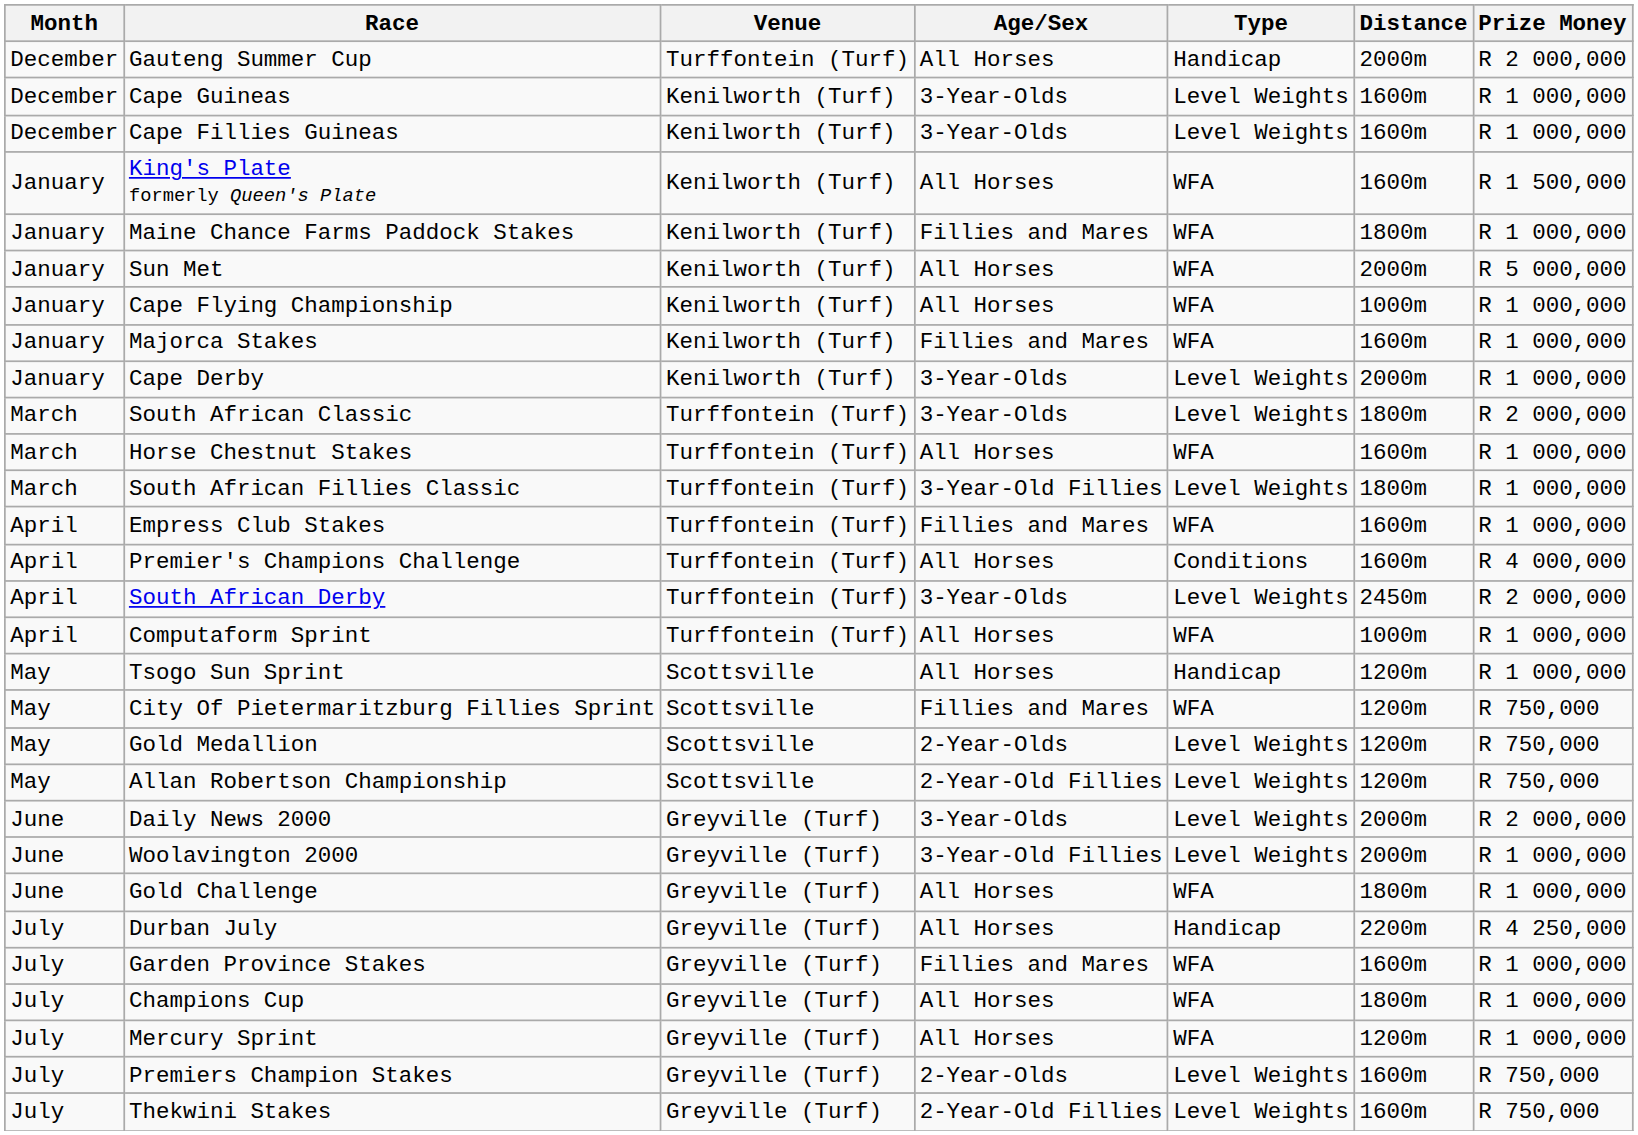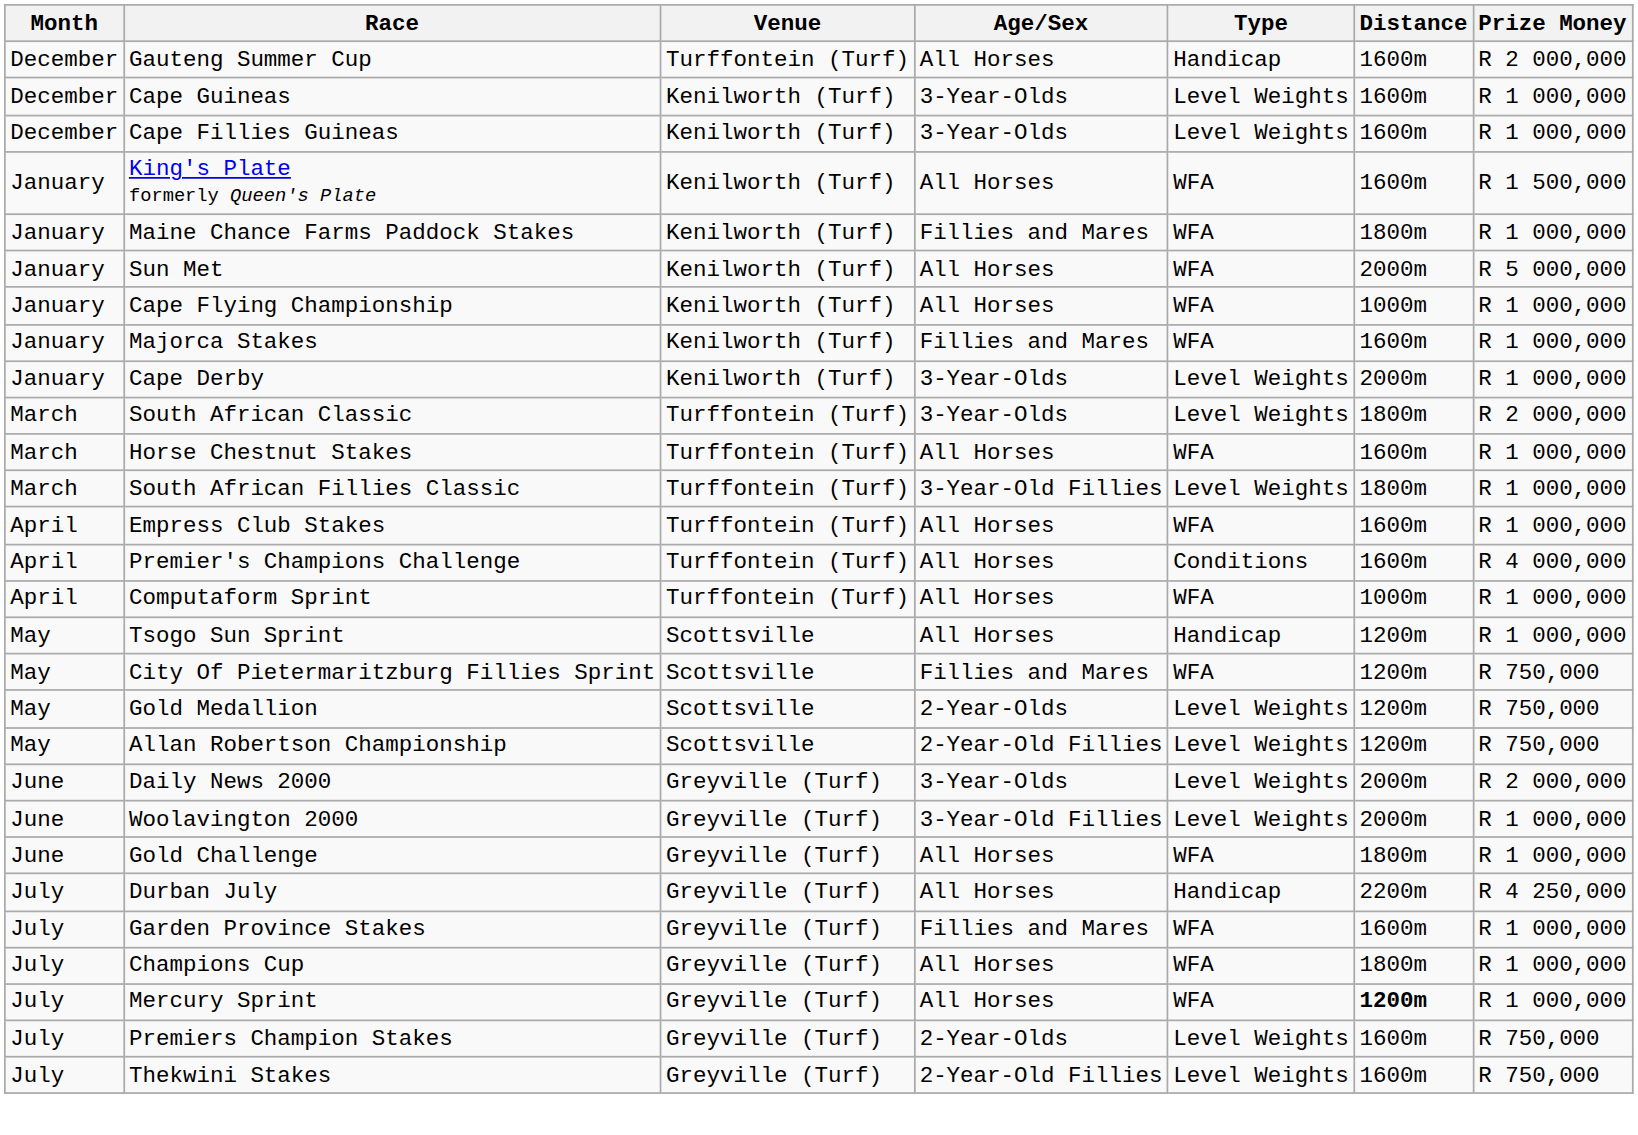 <table class="wikitable">
 <tr>
 <th>Month</th>
 <th>Race</th>
 <th>Venue</th>
 <th>Age/Sex</th>
 <th>Type</th>
 <th>Distance</th>
 <th>Prize Money</th>
 </tr>
 <tr>
 <td>December</td>
 <td>Gauteng Summer Cup</td>
 <td>Turffontein (Turf)</td>
 <td>All Horses</td>
 <td>Handicap</td>
-<td>2000m</td>
+<td>1600m</td>
 <td>R 2 000,000</td>
 </tr>
 <tr>
 <td>December</td>
 <td>Cape Guineas</td>
 <td>Kenilworth (Turf)</td>
 <td>3-Year-Olds</td>
 <td>Level Weights</td>
 <td>1600m</td>
 <td>R 1 000,000</td>
 </tr>
 <tr>
 <td>December</td>
 <td>Cape Fillies Guineas</td>
 <td>Kenilworth (Turf)</td>
 <td>3-Year-Olds</td>
 <td>Level Weights</td>
 <td>1600m</td>
 <td>R 1 000,000</td>
 </tr>
 <tr>
 <td>January</td>
 <td><a href='#'>King's Plate</a><small><br>formerly <em>Queen's Plate</em> </small></td>
 <td>Kenilworth (Turf)</td>
 <td>All Horses</td>
 <td>WFA</td>
 <td>1600m</td>
 <td>R 1 500,000</td>
 </tr>
 <tr>
 <td>January</td>
 <td>Maine Chance Farms Paddock Stakes</td>
 <td>Kenilworth (Turf)</td>
 <td>Fillies and Mares</td>
 <td>WFA</td>
 <td>1800m</td>
 <td>R 1 000,000</td>
 </tr>
 <tr>
 <td>January</td>
 <td>Sun Met</td>
 <td>Kenilworth (Turf)</td>
 <td>All Horses</td>
 <td>WFA</td>
 <td>2000m</td>
 <td>R 5 000,000</td>
 </tr>
 <tr>
 <td>January</td>
 <td>Cape Flying Championship</td>
 <td>Kenilworth (Turf)</td>
 <td>All Horses</td>
 <td>WFA</td>
 <td>1000m</td>
 <td>R 1 000,000</td>
 </tr>
 <tr>
 <td>January</td>
 <td>Majorca Stakes</td>
 <td>Kenilworth (Turf)</td>
 <td>Fillies and Mares</td>
 <td>WFA</td>
 <td>1600m</td>
 <td>R 1 000,000</td>
 </tr>
 <tr>
 <td>January</td>
 <td>Cape Derby</td>
 <td>Kenilworth (Turf)</td>
 <td>3-Year-Olds</td>
 <td>Level Weights</td>
 <td>2000m</td>
 <td>R 1 000,000</td>
 </tr>
 <tr>
 <td>March</td>
 <td>South African Classic</td>
 <td>Turffontein (Turf)</td>
 <td>3-Year-Olds</td>
 <td>Level Weights</td>
 <td>1800m</td>
 <td>R 2 000,000</td>
 </tr>
 <tr>
 <td>March</td>
 <td>Horse Chestnut Stakes</td>
 <td>Turffontein (Turf)</td>
 <td>All Horses</td>
 <td>WFA</td>
 <td>1600m</td>
 <td>R 1 000,000</td>
 </tr>
 <tr>
 <td>March</td>
 <td>South African Fillies Classic</td>
 <td>Turffontein (Turf)</td>
 <td>3-Year-Old Fillies</td>
 <td>Level Weights</td>
 <td>1800m</td>
 <td>R 1 000,000</td>
 </tr>
 <tr>
 <td>April</td>
 <td>Empress Club Stakes</td>
 <td>Turffontein (Turf)</td>
-<td>Fillies and Mares</td>
+<td>All Horses</td>
 <td>WFA</td>
 <td>1600m</td>
 <td>R 1 000,000</td>
 </tr>
 <tr>
 <td>April</td>
 <td>Premier's Champions Challenge</td>
 <td>Turffontein (Turf)</td>
 <td>All Horses</td>
 <td>Conditions</td>
 <td>1600m</td>
 <td>R 4 000,000</td>
-</tr>
-<tr>
-<td>April</td>
-<td><a href='#'>South African Derby</a></td>
-<td>Turffontein (Turf)</td>
-<td>3-Year-Olds</td>
-<td>Level Weights</td>
-<td>2450m</td>
-<td>R 2 000,000</td>
 </tr>
 <tr>
 <td>April</td>
 <td>Computaform Sprint</td>
 <td>Turffontein (Turf)</td>
 <td>All Horses</td>
 <td>WFA</td>
 <td>1000m</td>
 <td>R 1 000,000</td>
 </tr>
 <tr>
 <td>May</td>
 <td>Tsogo Sun Sprint</td>
 <td>Scottsville</td>
 <td>All Horses</td>
 <td>Handicap</td>
 <td>1200m</td>
 <td>R 1 000,000</td>
 </tr>
 <tr>
 <td>May</td>
 <td>City Of Pietermaritzburg Fillies Sprint</td>
 <td>Scottsville</td>
 <td>Fillies and Mares</td>
 <td>WFA</td>
 <td>1200m</td>
 <td>R 750,000</td>
 </tr>
 <tr>
 <td>May</td>
 <td>Gold Medallion</td>
 <td>Scottsville</td>
 <td>2-Year-Olds</td>
 <td>Level Weights</td>
 <td>1200m</td>
 <td>R 750,000</td>
 </tr>
 <tr>
 <td>May</td>
 <td>Allan Robertson Championship</td>
 <td>Scottsville</td>
 <td>2-Year-Old Fillies</td>
 <td>Level Weights</td>
 <td>1200m</td>
 <td>R 750,000</td>
 </tr>
 <tr>
 <td>June</td>
 <td>Daily News 2000</td>
 <td>Greyville (Turf)</td>
 <td>3-Year-Olds</td>
 <td>Level Weights</td>
 <td>2000m</td>
 <td>R 2 000,000</td>
 </tr>
 <tr>
 <td>June</td>
 <td>Woolavington 2000</td>
 <td>Greyville (Turf)</td>
 <td>3-Year-Old Fillies</td>
 <td>Level Weights</td>
 <td>2000m</td>
 <td>R 1 000,000</td>
 </tr>
 <tr>
 <td>June</td>
 <td>Gold Challenge</td>
 <td>Greyville (Turf)</td>
 <td>All Horses</td>
 <td>WFA</td>
 <td>1800m</td>
 <td>R 1 000,000</td>
 </tr>
 <tr>
 <td>July</td>
 <td>Durban July</td>
 <td>Greyville (Turf)</td>
 <td>All Horses</td>
 <td>Handicap</td>
 <td>2200m</td>
 <td>R 4 250,000</td>
 </tr>
 <tr>
 <td>July</td>
 <td>Garden Province Stakes</td>
 <td>Greyville (Turf)</td>
 <td>Fillies and Mares</td>
 <td>WFA</td>
 <td>1600m</td>
 <td>R 1 000,000</td>
 </tr>
 <tr>
 <td>July</td>
 <td>Champions Cup</td>
 <td>Greyville (Turf)</td>
 <td>All Horses</td>
 <td>WFA</td>
 <td>1800m</td>
 <td>R 1 000,000</td>
 </tr>
 <tr>
 <td>July</td>
 <td>Mercury Sprint</td>
 <td>Greyville (Turf)</td>
 <td>All Horses</td>
 <td>WFA</td>
-<td>1200m</td>
+<td><strong>1200m</strong></td>
 <td>R 1 000,000</td>
 </tr>
 <tr>
 <td>July</td>
 <td>Premiers Champion Stakes</td>
 <td>Greyville (Turf)</td>
 <td>2-Year-Olds</td>
 <td>Level Weights</td>
 <td>1600m</td>
 <td>R 750,000</td>
 </tr>
 <tr>
 <td>July</td>
 <td>Thekwini Stakes</td>
 <td>Greyville (Turf)</td>
 <td>2-Year-Old Fillies</td>
 <td>Level Weights</td>
 <td>1600m</td>
 <td>R 750,000</td>
 </tr>
 </table>
